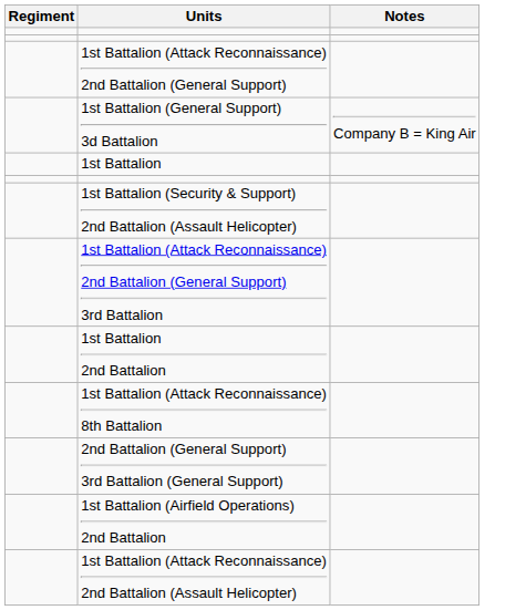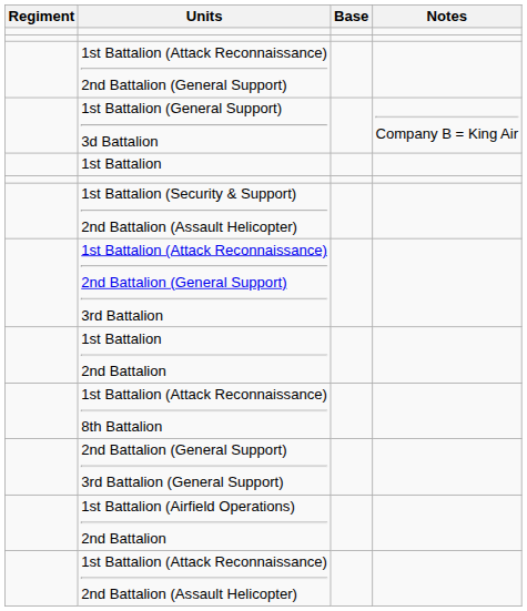 <table class="wikitable">
 <tr>
 <th>Regiment</th>
 <th>Units</th>
+<th>Base</th>
 <th>Notes</th>
 </tr>
 <tr>
+<td></td>
 <td></td>
 <td></td>
 <td></td>
 </tr>
 <tr>
 <td></td>
 <td></td>
 <td></td>
+<td></td>
 </tr>
 <tr>
 <td></td>
 <td>1st Battalion (Attack Reconnaissance)<hr>2nd Battalion (General Support)</td>
 <td></td>
+<td></td>
 </tr>
 <tr>
 <td></td>
 <td>1st Battalion (General Support)<hr>3d Battalion</td>
+<td></td>
 <td><hr>Company B = King Air</td>
 </tr>
 <tr>
 <td></td>
 <td>1st Battalion</td>
 <td></td>
+<td></td>
 </tr>
 <tr>
+<td></td>
 <td></td>
 <td></td>
 <td></td>
 </tr>
 <tr>
 <td></td>
 <td>1st Battalion (Security & Support)<hr>2nd Battalion (Assault Helicopter)</td>
 <td></td>
+<td></td>
 </tr>
 <tr>
 <td></td>
 <td><a href='#'>1st Battalion (Attack Reconnaissance)</a><hr><a href='#'>2nd Battalion (General Support)</a><hr>3rd Battalion</td>
+<td></td>
 <td></td>
 </tr>
 <tr>
 <td></td>
 <td>1st Battalion<hr>2nd Battalion</td>
 <td></td>
+<td></td>
 </tr>
 <tr>
 <td></td>
 <td>1st Battalion (Attack Reconnaissance)<hr>8th Battalion</td>
+<td></td>
 <td></td>
 </tr>
 <tr>
 <td></td>
 <td>2nd Battalion (General Support)<hr>3rd Battalion (General Support)</td>
 <td></td>
+<td></td>
 </tr>
 <tr>
 <td></td>
 <td>1st Battalion (Airfield Operations)<hr>2nd Battalion</td>
+<td></td>
 <td></td>
 </tr>
 <tr>
 <td></td>
 <td>1st Battalion (Attack Reconnaissance)<hr>2nd Battalion (Assault Helicopter)</td>
 <td></td>
+<td></td>
 </tr>
 </table>
